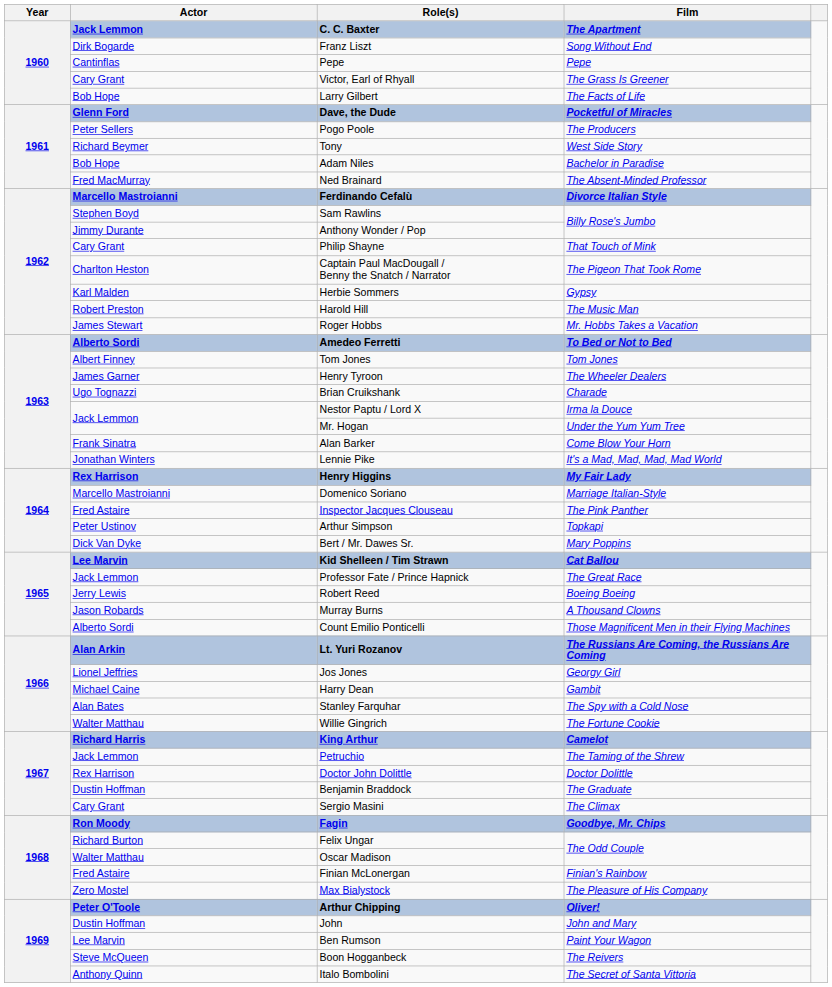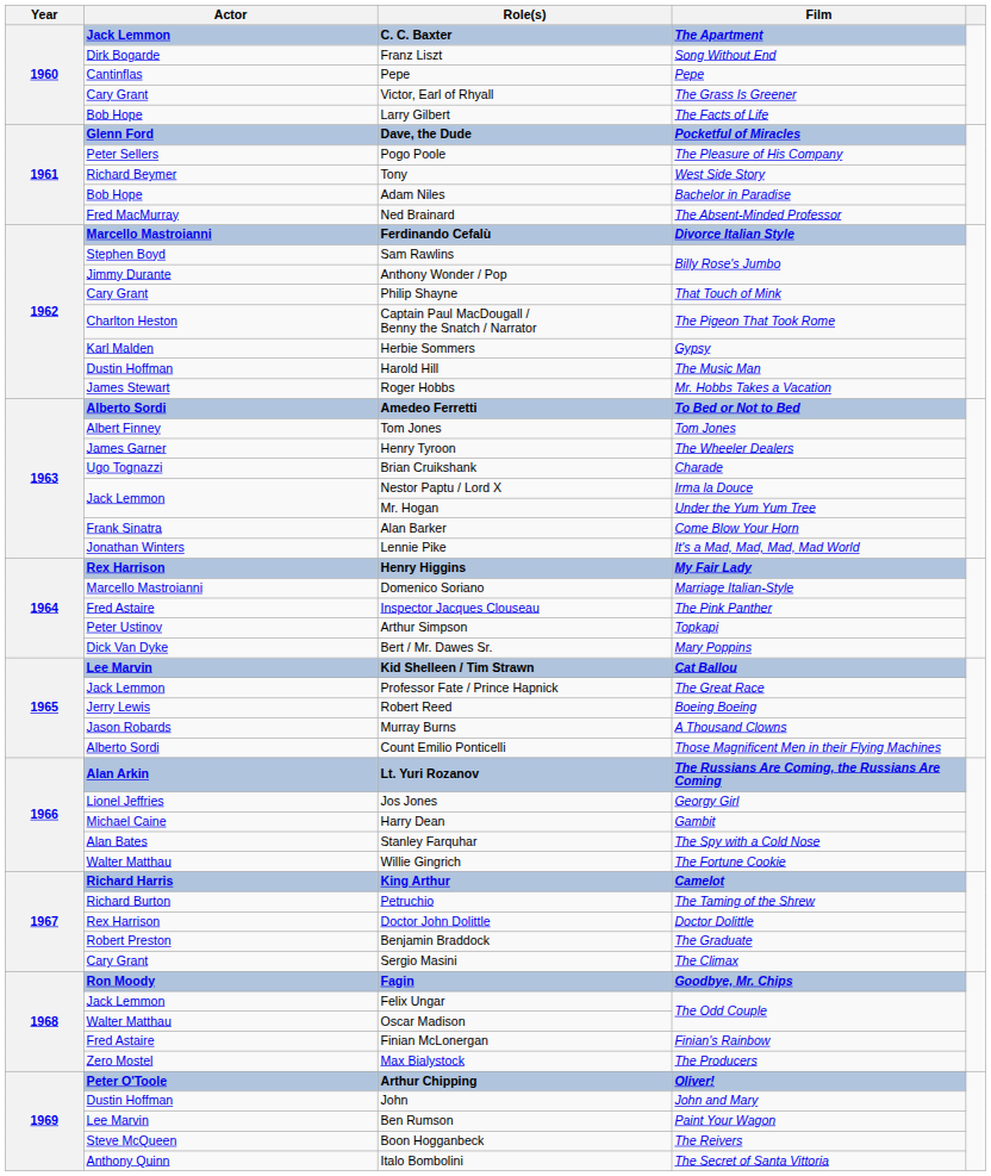 <table class="wikitable sortable">
 <tr>
 <th scope="col" style="width:8%;">Year</th>
 <th scope="col" style="width:30%;">Actor</th>
 <th scope="col" style="width:30%;">Role(s)</th>
 <th scope="col" style="width:30%;">Film</th>
 <th scope="col" style="width:2%;" class="unsortable"></th>
 </tr>
 <tr>
 <th rowspan="5" style="text-align:center;"><a href='#'>1960</a></th>
 <td style="background:#B0C4DE;"><strong><a href='#'>Jack Lemmon</a></strong></td>
 <td style="background:#B0C4DE;"><strong>C. C. Baxter</strong></td>
 <td style="background:#B0C4DE;"><strong><em><a href='#'>The Apartment</a></em></strong></td>
 <td rowspan=5></td>
 </tr>
 <tr>
 <td><a href='#'>Dirk Bogarde</a></td>
 <td>Franz Liszt</td>
 <td><em><a href='#'>Song Without End</a></em></td>
 </tr>
 <tr>
 <td><a href='#'>Cantinflas</a></td>
 <td>Pepe</td>
 <td><em><a href='#'>Pepe</a></em></td>
 </tr>
 <tr>
 <td><a href='#'>Cary Grant</a></td>
 <td>Victor, Earl of Rhyall</td>
 <td><em><a href='#'>The Grass Is Greener</a></em></td>
 </tr>
 <tr>
 <td><a href='#'>Bob Hope</a></td>
 <td>Larry Gilbert</td>
 <td><em><a href='#'>The Facts of Life</a></em></td>
 </tr>
 <tr>
 <th rowspan="5" style="text-align:center;"><a href='#'>1961</a></th>
 <td style="background:#B0C4DE;"><strong><a href='#'>Glenn Ford</a></strong></td>
 <td style="background:#B0C4DE;"><strong>Dave, the Dude</strong></td>
 <td style="background:#B0C4DE;"><strong><em><a href='#'>Pocketful of Miracles</a></em></strong></td>
 <td rowspan=5></td>
 </tr>
 <tr>
 <td><a href='#'>Peter Sellers</a></td>
 <td>Pogo Poole</td>
-<td><em><a href='#'>The Producers</a></em></td>
+<td><em><a href='#'>The Pleasure of His Company</a></em></td>
 </tr>
 <tr>
 <td><a href='#'>Richard Beymer</a></td>
 <td>Tony</td>
 <td><em><a href='#'>West Side Story</a></em></td>
 </tr>
 <tr>
 <td><a href='#'>Bob Hope</a></td>
 <td>Adam Niles</td>
 <td><em><a href='#'>Bachelor in Paradise</a></em></td>
 </tr>
 <tr>
 <td><a href='#'>Fred MacMurray</a></td>
 <td>Ned Brainard</td>
 <td><em><a href='#'>The Absent-Minded Professor</a></em></td>
 </tr>
 <tr>
 <th rowspan="8" style="text-align:center;"><a href='#'>1962</a></th>
 <td style="background:#B0C4DE;"><strong><a href='#'>Marcello Mastroianni</a></strong></td>
 <td style="background:#B0C4DE;"><strong>Ferdinando Cefalù</strong></td>
 <td style="background:#B0C4DE;"><strong><em><a href='#'>Divorce Italian Style</a></em></strong></td>
 <td rowspan=8></td>
 </tr>
 <tr>
 <td><a href='#'>Stephen Boyd</a></td>
 <td>Sam Rawlins</td>
 <td rowspan=2><em><a href='#'>Billy Rose's Jumbo</a></em></td>
 </tr>
 <tr>
 <td><a href='#'>Jimmy Durante</a></td>
 <td>Anthony Wonder / Pop</td>
 </tr>
 <tr>
 <td><a href='#'>Cary Grant</a></td>
 <td>Philip Shayne</td>
 <td><em><a href='#'>That Touch of Mink</a></em></td>
 </tr>
 <tr>
 <td><a href='#'>Charlton Heston</a></td>
 <td>Captain Paul MacDougall / <br>Benny the Snatch / Narrator</td>
 <td><em><a href='#'>The Pigeon That Took Rome</a></em></td>
 </tr>
 <tr>
 <td><a href='#'>Karl Malden</a></td>
 <td>Herbie Sommers</td>
 <td><em><a href='#'>Gypsy</a></em></td>
 </tr>
 <tr>
-<td><a href='#'>Robert Preston</a></td>
+<td><a href='#'>Dustin Hoffman</a></td>
 <td>Harold Hill</td>
 <td><em><a href='#'>The Music Man</a></em></td>
 </tr>
 <tr>
 <td><a href='#'>James Stewart</a></td>
 <td>Roger Hobbs</td>
 <td><em><a href='#'>Mr. Hobbs Takes a Vacation</a></em></td>
 </tr>
 <tr>
 <th rowspan="8" style="text-align:center;"><a href='#'>1963</a></th>
 <td style="background:#B0C4DE;"><strong><a href='#'>Alberto Sordi</a></strong></td>
 <td style="background:#B0C4DE;"><strong>Amedeo Ferretti</strong></td>
 <td style="background:#B0C4DE;"><strong><em><a href='#'>To Bed or Not to Bed</a></em></strong></td>
 <td rowspan=8></td>
 </tr>
 <tr>
 <td><a href='#'>Albert Finney</a></td>
 <td>Tom Jones</td>
 <td><em><a href='#'>Tom Jones</a></em></td>
 </tr>
 <tr>
 <td><a href='#'>James Garner</a></td>
 <td>Henry Tyroon</td>
 <td><em><a href='#'>The Wheeler Dealers</a></em></td>
 </tr>
 <tr>
 <td><a href='#'>Ugo Tognazzi</a></td>
 <td>Brian Cruikshank</td>
 <td><em><a href='#'>Charade</a></em></td>
 </tr>
 <tr>
 <td rowspan="2 "><a href='#'>Jack Lemmon</a></td>
 <td>Nestor Paptu / Lord X</td>
 <td><em><a href='#'>Irma la Douce</a></em></td>
 </tr>
 <tr>
 <td>Mr. Hogan</td>
 <td><em><a href='#'>Under the Yum Yum Tree</a></em></td>
 </tr>
 <tr>
 <td><a href='#'>Frank Sinatra</a></td>
 <td>Alan Barker</td>
 <td><em><a href='#'>Come Blow Your Horn</a></em></td>
 </tr>
 <tr>
 <td><a href='#'>Jonathan Winters</a></td>
 <td>Lennie Pike</td>
 <td><em><a href='#'>It's a Mad, Mad, Mad, Mad World</a></em></td>
 </tr>
 <tr>
 <th rowspan="5" style="text-align:center;"><a href='#'>1964</a></th>
 <td style="background:#B0C4DE;"><strong><a href='#'>Rex Harrison</a></strong></td>
 <td style="background:#B0C4DE;"><strong>Henry Higgins</strong></td>
 <td style="background:#B0C4DE;"><strong><em><a href='#'>My Fair Lady</a></em></strong></td>
 <td rowspan=5></td>
 </tr>
 <tr>
 <td><a href='#'>Marcello Mastroianni</a></td>
 <td>Domenico Soriano</td>
 <td><em><a href='#'>Marriage Italian-Style</a></em></td>
 </tr>
 <tr>
 <td><a href='#'>Fred Astaire</a></td>
 <td><a href='#'>Inspector Jacques Clouseau</a></td>
 <td><em><a href='#'>The Pink Panther</a></em></td>
 </tr>
 <tr>
 <td><a href='#'>Peter Ustinov</a></td>
 <td>Arthur Simpson</td>
 <td><em><a href='#'>Topkapi</a></em></td>
 </tr>
 <tr>
 <td><a href='#'>Dick Van Dyke</a></td>
 <td>Bert / Mr. Dawes Sr.</td>
 <td><em><a href='#'>Mary Poppins</a></em></td>
 </tr>
 <tr>
 <th rowspan="5" style="text-align:center;"><a href='#'>1965</a></th>
 <td style="background:#B0C4DE;"><strong><a href='#'>Lee Marvin</a></strong></td>
 <td style="background:#B0C4DE;"><strong>Kid Shelleen / Tim Strawn</strong></td>
 <td style="background:#B0C4DE;"><strong><em><a href='#'>Cat Ballou</a></em></strong></td>
 <td rowspan=5></td>
 </tr>
 <tr>
 <td><a href='#'>Jack Lemmon</a></td>
 <td>Professor Fate / Prince Hapnick</td>
 <td><em><a href='#'>The Great Race</a></em></td>
 </tr>
 <tr>
 <td><a href='#'>Jerry Lewis</a></td>
 <td>Robert Reed</td>
 <td><em><a href='#'>Boeing Boeing</a></em></td>
 </tr>
 <tr>
 <td><a href='#'>Jason Robards</a></td>
 <td>Murray Burns</td>
 <td><em><a href='#'>A Thousand Clowns</a></em></td>
 </tr>
 <tr>
 <td><a href='#'>Alberto Sordi</a></td>
 <td>Count Emilio Ponticelli</td>
 <td><em><a href='#'>Those Magnificent Men in their Flying Machines</a></em></td>
 </tr>
 <tr>
 <th rowspan="5" style="text-align:center;"><a href='#'>1966</a></th>
 <td style="background:#B0C4DE;"><strong><a href='#'>Alan Arkin</a></strong></td>
 <td style="background:#B0C4DE;"><strong>Lt. Yuri Rozanov</strong></td>
 <td style="background:#B0C4DE;"><strong><em><a href='#'>The Russians Are Coming, the Russians Are Coming</a></em></strong></td>
 <td rowspan=5></td>
 </tr>
 <tr>
 <td><a href='#'>Lionel Jeffries</a></td>
 <td>Jos Jones</td>
 <td><em><a href='#'>Georgy Girl</a></em></td>
 </tr>
 <tr>
 <td><a href='#'>Michael Caine</a></td>
 <td>Harry Dean</td>
 <td><em><a href='#'>Gambit</a></em></td>
 </tr>
 <tr>
 <td><a href='#'>Alan Bates</a></td>
 <td>Stanley Farquhar</td>
 <td><em><a href='#'>The Spy with a Cold Nose</a></em></td>
 </tr>
 <tr>
 <td><a href='#'>Walter Matthau</a></td>
 <td>Willie Gingrich</td>
 <td><em><a href='#'>The Fortune Cookie</a></em></td>
 </tr>
 <tr>
 <th rowspan="5" style="text-align:center;"><a href='#'>1967</a></th>
 <td style="background:#B0C4DE;"><strong><a href='#'>Richard Harris</a></strong></td>
 <td style="background:#B0C4DE;"><strong><a href='#'>King Arthur</a></strong></td>
 <td style="background:#B0C4DE;"><strong><em><a href='#'>Camelot</a></em></strong></td>
 <td rowspan=5></td>
 </tr>
 <tr>
-<td><a href='#'>Jack Lemmon</a></td>
+<td><a href='#'>Richard Burton</a></td>
 <td><a href='#'>Petruchio</a></td>
 <td><em><a href='#'>The Taming of the Shrew</a></em></td>
 </tr>
 <tr>
 <td><a href='#'>Rex Harrison</a></td>
 <td><a href='#'>Doctor John Dolittle</a></td>
 <td><em><a href='#'>Doctor Dolittle</a></em></td>
 </tr>
 <tr>
-<td><a href='#'>Dustin Hoffman</a></td>
+<td><a href='#'>Robert Preston</a></td>
 <td>Benjamin Braddock</td>
 <td><em><a href='#'>The Graduate</a></em></td>
 </tr>
 <tr>
 <td><a href='#'>Cary Grant</a></td>
 <td>Sergio Masini</td>
 <td><em><a href='#'>The Climax</a></em></td>
 </tr>
 <tr>
 <th rowspan="5" style="text-align:center;"><a href='#'>1968</a></th>
 <td style="background:#B0C4DE;"><strong><a href='#'>Ron Moody</a></strong></td>
 <td style="background:#B0C4DE;"><strong><a href='#'>Fagin</a></strong></td>
 <td style="background:#B0C4DE;"><strong><em><a href='#'>Goodbye, Mr. Chips</a></em></strong></td>
 <td rowspan=5></td>
 </tr>
 <tr>
-<td><a href='#'>Richard Burton</a></td>
+<td><a href='#'>Jack Lemmon</a></td>
 <td>Felix Ungar</td>
 <td rowspan="2"><em><a href='#'>The Odd Couple</a></em></td>
 </tr>
 <tr>
 <td><a href='#'>Walter Matthau</a></td>
 <td>Oscar Madison</td>
 </tr>
 <tr>
 <td><a href='#'>Fred Astaire</a></td>
 <td>Finian McLonergan</td>
 <td><em><a href='#'>Finian's Rainbow</a></em></td>
 </tr>
 <tr>
 <td><a href='#'>Zero Mostel</a></td>
 <td><a href='#'>Max Bialystock</a></td>
-<td><em><a href='#'>The Pleasure of His Company</a></em></td>
+<td><em><a href='#'>The Producers</a></em></td>
 </tr>
 <tr>
 <th rowspan="5" style="text-align:center;"><a href='#'>1969</a></th>
 <td style="background:#B0C4DE;"><strong><a href='#'>Peter O'Toole</a></strong></td>
 <td style="background:#B0C4DE;"><strong>Arthur Chipping</strong></td>
 <td style="background:#B0C4DE;"><strong><em><a href='#'>Oliver!</a></em></strong></td>
 <td rowspan=5></td>
 </tr>
 <tr>
 <td><a href='#'>Dustin Hoffman</a></td>
 <td>John</td>
 <td><em><a href='#'>John and Mary</a></em></td>
 </tr>
 <tr>
 <td><a href='#'>Lee Marvin</a></td>
 <td>Ben Rumson</td>
 <td><em><a href='#'>Paint Your Wagon</a></em></td>
 </tr>
 <tr>
 <td><a href='#'>Steve McQueen</a></td>
 <td>Boon Hogganbeck</td>
 <td><em><a href='#'>The Reivers</a></em></td>
 </tr>
 <tr>
 <td><a href='#'>Anthony Quinn</a></td>
 <td>Italo Bombolini</td>
 <td><em><a href='#'>The Secret of Santa Vittoria</a></em></td>
 </tr>
 </table>
